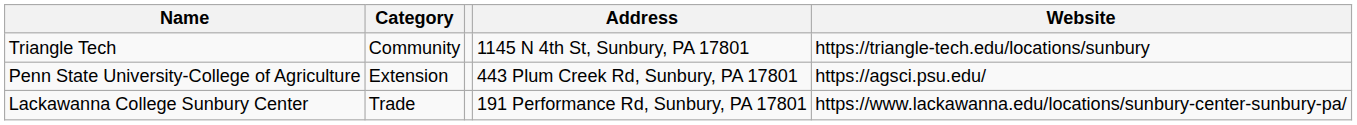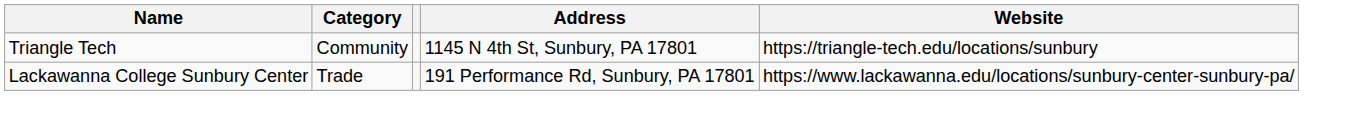 <table class="wikitable">
 <tr>
 <th>Name</th>
 <th>Category</th>
 <th></th>
 <th>Address</th>
 <th>Website</th>
 </tr>
 <tr>
 <td>Triangle Tech</td>
 <td>Community</td>
 <td></td>
 <td>1145 N 4th St, Sunbury, PA 17801</td>
 <td>https://triangle-tech.edu/locations/sunbury</td>
 </tr>
 <tr>
-<td>Penn State University-College of Agriculture</td>
-<td>Extension</td>
-<td></td>
-<td>443 Plum Creek Rd, Sunbury, PA 17801</td>
-<td>https://agsci.psu.edu/</td>
-</tr>
-<tr>
 <td>Lackawanna College Sunbury Center</td>
 <td>Trade</td>
 <td></td>
 <td>191 Performance Rd, Sunbury, PA 17801</td>
 <td>https://www.lackawanna.edu/locations/sunbury-center-sunbury-pa/</td>
 </tr>
 </table>
